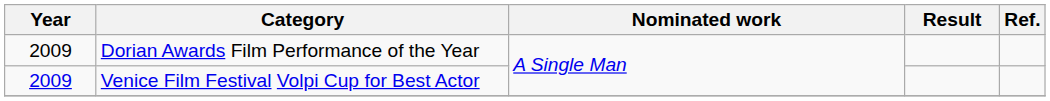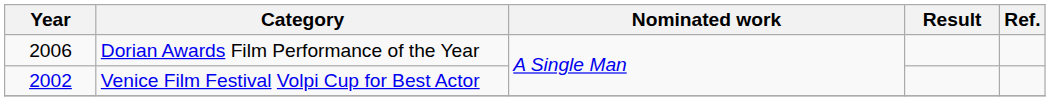 <table class=wikitable>
 <tr>
 <th scope="col" style="width:5em;">Year</th>
 <th scope="col" style="width:26em;">Category</th>
 <th scope="col" style="width:25em;">Nominated work</th>
 <th scope="col" style="width:5em;">Result</th>
 <th>Ref.</th>
 </tr>
 <tr>
-<td style="text-align:center;">2009</td>
+<td style="text-align:center;">2006</td>
 <td><a href='#'>Dorian Awards</a> Film Performance of the Year</td>
 <td rowspan=2><em><a href='#'>A Single Man</a></em></td>
 <td></td>
 <td style="text-align:center;"></td>
 </tr>
 <tr>
-<td style="text-align:center;"><a href='#'>2009</a></td>
+<td style="text-align:center;"><a href='#'>2002</a></td>
 <td><a href='#'>Venice Film Festival</a> <a href='#'>Volpi Cup for Best Actor</a></td>
 <td></td>
 <td style="text-align:center;"></td>
 </tr>
 <tr>
 </tr>
 </table>
